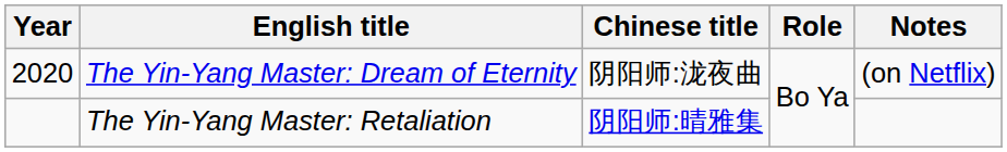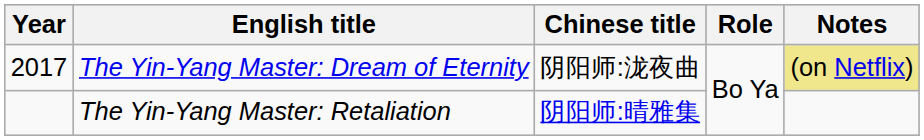 <table class="wikitable sortable">
 <tr>
 <th>Year</th>
 <th>English title</th>
 <th>Chinese title</th>
 <th>Role</th>
 <th>Notes</th>
 </tr>
 <tr>
-<td>2020</td>
+<td>2017</td>
 <td><em><a href='#'>The Yin-Yang Master: Dream of Eternity</a></em></td>
 <td>阴阳师:泷夜曲</td>
 <td rowspan="2">Bo Ya</td>
-<td> (on <a href='#'>Netflix</a>)</td>
+<td style="background: khaki;"> (on <a href='#'>Netflix</a>)</td>
 </tr>
 <tr>
 <td></td>
 <td><em>The Yin-Yang Master: Retaliation</em></td>
 <td><a href='#'>阴阳师:晴雅集</a></td>
 <td></td>
 </tr>
 </table>
